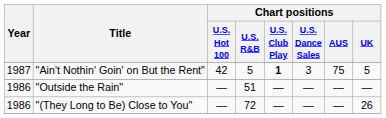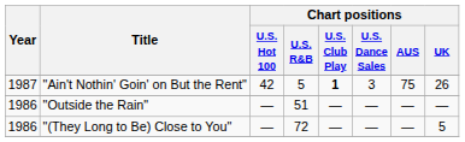 <table class="wikitable" style=text-align:center;>
 <tr>
 <th rowspan="2">Year</th>
 <th rowspan="2">Title</th>
 <th colspan="8">Chart positions</th>
 </tr>
 <tr>
 <th width="35"><small><a href='#'>U.S. Hot 100</a></small></th>
 <th width="35"><small><a href='#'>U.S. R&B</a></small></th>
 <th width="35"><small><a href='#'>U.S. Club Play</a></small></th>
 <th width="35"><small><a href='#'>U.S. Dance Sales</a></small></th>
 <th width="35"><small><a href='#'>AUS</a></small> <br></th>
 <th width="35"><small><a href='#'>UK</a></small> <br></th>
 </tr>
 <tr>
 </tr>
 <tr>
 <td>1987</td>
 <td align="left">"Ain't Nothin' Goin' on But the Rent"</td>
 <td>42</td>
 <td>5</td>
 <td><strong>1</strong></td>
 <td>3</td>
 <td>75</td>
-<td>5</td>
+<td>26</td>
 </tr>
 <tr>
 </tr>
 <tr>
 <td>1986</td>
 <td align="left">"Outside the Rain"</td>
 <td>—</td>
 <td>51</td>
 <td>—</td>
 <td>—</td>
 <td>—</td>
 <td>—</td>
 </tr>
 <tr>
 <td>1986</td>
 <td align="left">"(They Long to Be) Close to You"</td>
 <td>—</td>
 <td>72</td>
 <td>—</td>
 <td>—</td>
 <td>—</td>
-<td>26</td>
+<td>5</td>
 </tr>
 <tr>
 </tr>
 </table>
